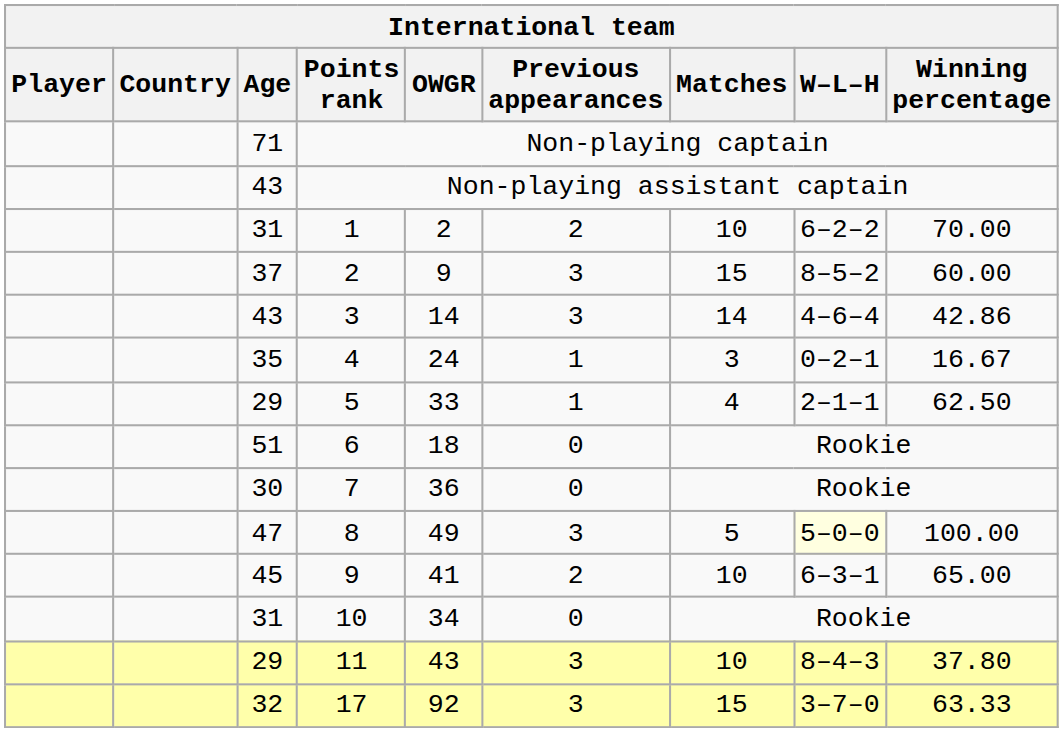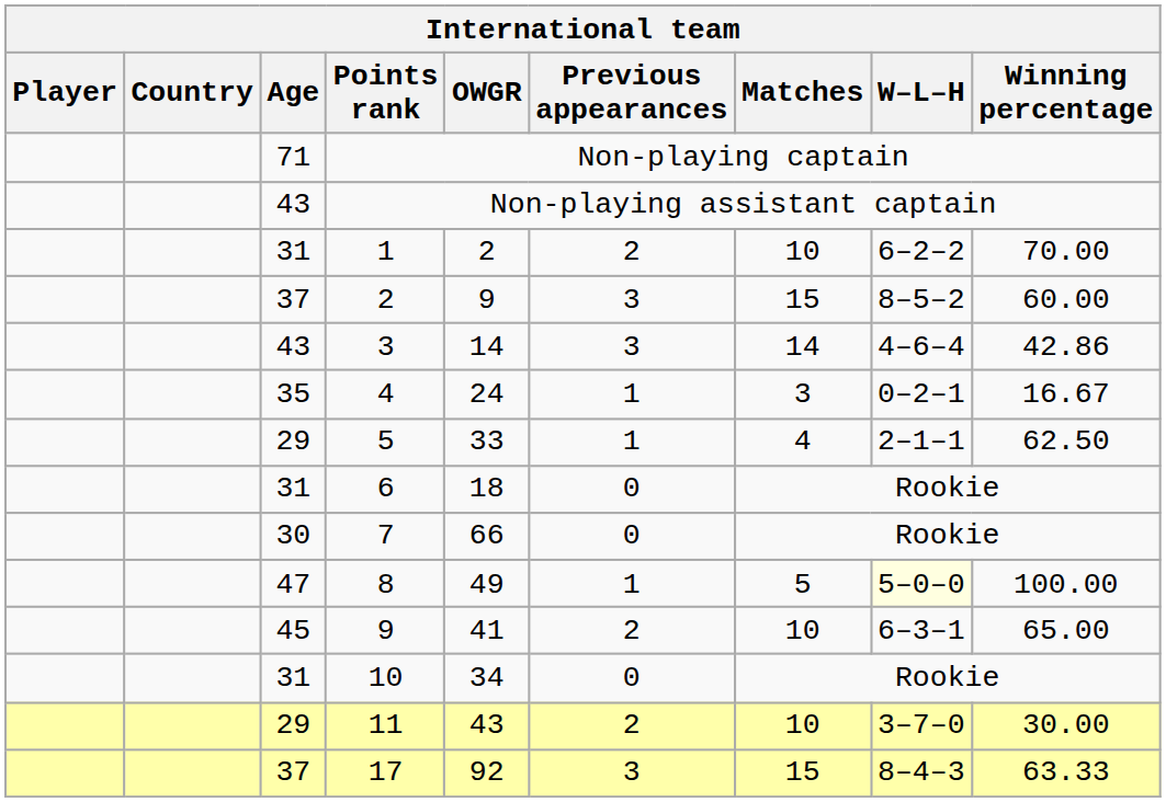 <table class="wikitable sortable" style="text-align:center">
 <tr>
 <th colspan=9>International team</th>
 </tr>
 <tr>
 <th>Player</th>
 <th>Country</th>
 <th>Age</th>
 <th data-sort-type="number">Points<br>rank</th>
 <th data-sort-type="number">OWGR</th>
 <th data-sort-type="number">Previous<br>appearances</th>
 <th data-sort-type="number">Matches</th>
 <th data-sort-type="number">W–L–H</th>
 <th data-sort-type="number">Winning<br>percentage</th>
 </tr>
 <tr>
 <td align=left></td>
 <td align=left></td>
 <td>71</td>
 <td colspan=6>Non-playing captain</td>
 </tr>
 <tr>
 <td align=left></td>
 <td align=left></td>
 <td>43</td>
 <td colspan=6>Non-playing assistant captain</td>
 </tr>
 <tr>
 <td align=left></td>
 <td align=left></td>
 <td>31</td>
 <td>1</td>
 <td>2</td>
 <td>2</td>
 <td>10</td>
 <td>6–2–2</td>
 <td>70.00</td>
 </tr>
 <tr>
 <td align=left></td>
 <td align=left></td>
 <td>37</td>
 <td>2</td>
 <td>9</td>
 <td>3</td>
 <td>15</td>
 <td>8–5–2</td>
 <td>60.00</td>
 </tr>
 <tr>
 <td align=left></td>
 <td align=left></td>
 <td>43</td>
 <td>3</td>
 <td>14</td>
 <td>3</td>
 <td>14</td>
 <td>4–6–4</td>
 <td>42.86</td>
 </tr>
 <tr>
 <td align=left></td>
 <td align=left></td>
 <td>35</td>
 <td>4</td>
 <td>24</td>
 <td>1</td>
 <td>3</td>
 <td>0–2–1</td>
 <td>16.67</td>
 </tr>
 <tr>
 <td align=left></td>
 <td align=left></td>
 <td>29</td>
 <td>5</td>
 <td>33</td>
 <td>1</td>
 <td>4</td>
 <td>2–1–1</td>
 <td>62.50</td>
 </tr>
 <tr>
 <td align=left></td>
 <td align=left></td>
-<td>51</td>
+<td>31</td>
 <td>6</td>
 <td>18</td>
 <td>0</td>
 <td colspan=3>Rookie</td>
 </tr>
 <tr>
 <td align=left></td>
 <td align=left></td>
 <td>30</td>
 <td>7</td>
-<td>36</td>
+<td>66</td>
 <td>0</td>
 <td colspan=3>Rookie</td>
 </tr>
 <tr>
 <td align=left></td>
 <td align=left></td>
 <td>47</td>
 <td>8</td>
 <td>49</td>
-<td>3</td>
+<td>1</td>
 <td>5</td>
 <td style="background: lightyellow;">5–0–0</td>
 <td>100.00</td>
 </tr>
 <tr>
 <td align=left></td>
 <td align=left></td>
 <td>45</td>
 <td>9</td>
 <td>41</td>
 <td>2</td>
 <td>10</td>
 <td>6–3–1</td>
 <td>65.00</td>
 </tr>
 <tr>
 <td align=left></td>
 <td align=left></td>
 <td>31</td>
 <td>10</td>
 <td>34</td>
 <td>0</td>
 <td colspan=3>Rookie</td>
 </tr>
 <tr style="background:#ffa;">
 <td align=left></td>
 <td align=left></td>
 <td>29</td>
 <td>11</td>
 <td>43</td>
-<td>3</td>
+<td>2</td>
 <td>10</td>
-<td>8–4–3</td>
-<td>37.80</td>
+<td>3–7–0</td>
+<td>30.00</td>
 </tr>
 <tr style="background:#ffa;">
 <td align=left></td>
 <td align=left></td>
-<td>32</td>
+<td>37</td>
 <td>17</td>
 <td>92</td>
 <td>3</td>
 <td>15</td>
-<td>3–7–0</td>
+<td>8–4–3</td>
 <td>63.33</td>
 </tr>
 </table>
